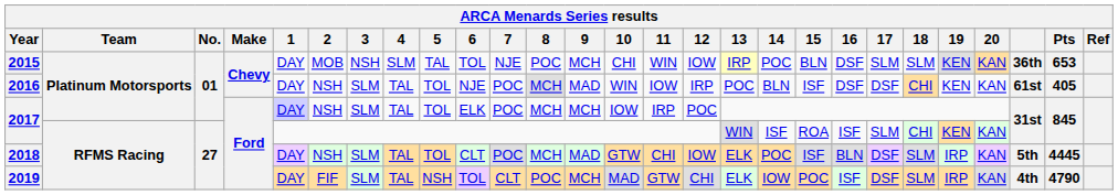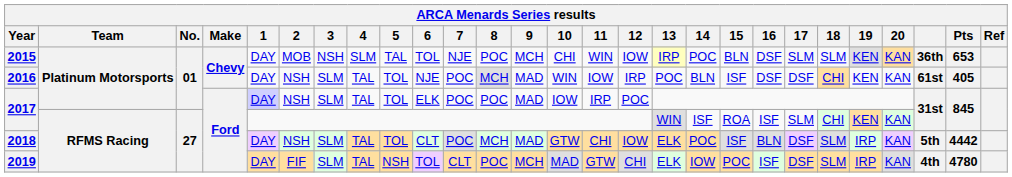 <table class="wikitable" style="text-align:center; font-size:75%">
 <tr>
 <th colspan=27><a href='#'>ARCA Menards Series</a> results</th>
 </tr>
 <tr>
 <th>Year</th>
 <th>Team</th>
 <th>No.</th>
 <th>Make</th>
 <th>1</th>
 <th>2</th>
 <th>3</th>
 <th>4</th>
 <th>5</th>
 <th>6</th>
 <th>7</th>
 <th>8</th>
 <th>9</th>
 <th>10</th>
 <th>11</th>
 <th>12</th>
 <th>13</th>
 <th>14</th>
 <th>15</th>
 <th>16</th>
 <th>17</th>
 <th>18</th>
 <th>19</th>
 <th>20</th>
 <th></th>
 <th>Pts</th>
 <th>Ref</th>
 </tr>
 <tr>
 <th><a href='#'>2015</a></th>
 <th rowspan=3>Platinum Motorsports</th>
 <th rowspan=3>01</th>
 <th rowspan=2><a href='#'>Chevy</a></th>
 <td><a href='#'>DAY</a></td>
 <td><a href='#'>MOB</a></td>
 <td><a href='#'>NSH</a></td>
 <td><a href='#'>SLM</a></td>
 <td><a href='#'>TAL</a></td>
 <td><a href='#'>TOL</a></td>
 <td><a href='#'>NJE</a></td>
 <td><a href='#'>POC</a></td>
 <td><a href='#'>MCH</a></td>
 <td><a href='#'>CHI</a></td>
 <td><a href='#'>WIN</a></td>
 <td><a href='#'>IOW</a></td>
 <td style="background:#FFFFBF;"><a href='#'>IRP</a><br></td>
 <td><a href='#'>POC</a></td>
 <td><a href='#'>BLN</a></td>
 <td><a href='#'>DSF</a></td>
 <td><a href='#'>SLM</a></td>
 <td><a href='#'>SLM</a></td>
 <td style="background:#DFDFDF;"><a href='#'>KEN</a><br></td>
 <td style="background:#FFDF9F;"><a href='#'>KAN</a><br></td>
 <th>36th</th>
 <th>653</th>
 <th></th>
 </tr>
 <tr>
 <th><a href='#'>2016</a></th>
 <td><a href='#'>DAY</a></td>
 <td><a href='#'>NSH</a></td>
 <td><a href='#'>SLM</a></td>
 <td><a href='#'>TAL</a></td>
 <td><a href='#'>TOL</a></td>
 <td><a href='#'>NJE</a></td>
 <td><a href='#'>POC</a></td>
 <td style="background:#DFDFDF;"><a href='#'>MCH</a><br></td>
 <td><a href='#'>MAD</a></td>
 <td><a href='#'>WIN</a></td>
 <td><a href='#'>IOW</a></td>
 <td><a href='#'>IRP</a></td>
 <td><a href='#'>POC</a></td>
 <td><a href='#'>BLN</a></td>
 <td><a href='#'>ISF</a></td>
 <td><a href='#'>DSF</a></td>
 <td><a href='#'>DSF</a></td>
 <td style="background:#FFDF9F;"><a href='#'>CHI</a><br></td>
 <td><a href='#'>KEN</a></td>
 <td><a href='#'>KAN</a></td>
 <th>61st</th>
 <th>405</th>
 <th></th>
 </tr>
 <tr>
 <th rowspan=2><a href='#'>2017</a></th>
 <th rowspan=4><a href='#'>Ford</a></th>
 <td style="background:#CFCFFF;"><a href='#'>DAY</a><br></td>
 <td><a href='#'>NSH</a></td>
 <td><a href='#'>SLM</a></td>
 <td><a href='#'>TAL</a></td>
 <td><a href='#'>TOL</a></td>
 <td><a href='#'>ELK</a></td>
 <td><a href='#'>POC</a></td>
-<td><a href='#'>MCH</a></td>
-<td><a href='#'>MCH</a></td>
+<td><a href='#'>POC</a></td>
+<td><a href='#'>MAD</a></td>
 <td><a href='#'>IOW</a></td>
 <td><a href='#'>IRP</a></td>
 <td><a href='#'>POC</a></td>
 <td colspan=8></td>
 <th rowspan=2>31st</th>
 <th rowspan=2>845</th>
 <th rowspan=2></th>
 </tr>
 <tr>
 <th rowspan=3>RFMS Racing</th>
 <th rowspan=3>27</th>
 <td colspan=12></td>
 <td style="background:#DFDFDF;"><a href='#'>WIN</a><br></td>
 <td><a href='#'>ISF</a></td>
 <td><a href='#'>ROA</a></td>
 <td><a href='#'>ISF</a></td>
 <td><a href='#'>SLM</a></td>
 <td style="background:#DFFFDF;"><a href='#'>CHI</a><br></td>
 <td style="background:#FFDF9F;"><a href='#'>KEN</a><br></td>
 <td style="background:#DFFFDF;"><a href='#'>KAN</a><br></td>
 </tr>
 <tr>
 <th><a href='#'>2018</a></th>
 <td style="background:#EFCFFF;"><a href='#'>DAY</a><br></td>
 <td style="background:#DFFFDF;"><a href='#'>NSH</a><br></td>
 <td style="background:#DFFFDF;"><a href='#'>SLM</a><br></td>
 <td style="background:#FFDF9F;"><a href='#'>TAL</a><br></td>
 <td style="background:#FFDF9F;"><a href='#'>TOL</a><br></td>
 <td style="background:#DFFFDF;"><a href='#'>CLT</a><br></td>
 <td style="background:#DFDFDF;"><a href='#'>POC</a><br></td>
 <td style="background:#DFFFDF;"><a href='#'>MCH</a><br></td>
 <td style="background:#DFFFDF;"><a href='#'>MAD</a><br></td>
 <td style="background:#FFDF9F;"><a href='#'>GTW</a><br></td>
 <td style="background:#FFDF9F;"><a href='#'>CHI</a><br></td>
 <td style="background:#FFDF9F;"><a href='#'>IOW</a><br></td>
 <td style="background:#FFDF9F;"><a href='#'>ELK</a><br></td>
 <td style="background:#FFDF9F;"><a href='#'>POC</a><br></td>
 <td style="background:#DFDFDF;"><a href='#'>ISF</a><br></td>
 <td style="background:#DFDFDF;"><a href='#'>BLN</a><br></td>
 <td style="background:#EFCFFF;"><a href='#'>DSF</a><br></td>
 <td style="background:#DFDFDF;"><a href='#'>SLM</a><br></td>
 <td style="background:#DFFFDF;"><a href='#'>IRP</a><br></td>
 <td style="background:#EFCFFF;"><a href='#'>KAN</a><br></td>
 <th>5th</th>
-<th>4445</th>
+<th>4442</th>
 <th></th>
 </tr>
 <tr>
 <th><a href='#'>2019</a></th>
 <td style="background:#FFDF9F;"><a href='#'>DAY</a><br></td>
 <td style="background:#FFDF9F;"><a href='#'>FIF</a><br></td>
 <td style="background:#DFFFDF;"><a href='#'>SLM</a><br></td>
 <td style="background:#FFDF9F;"><a href='#'>TAL</a><br></td>
 <td style="background:#FFDF9F;"><a href='#'>NSH</a><br></td>
 <td style="background:#EFCFFF;"><a href='#'>TOL</a><br></td>
 <td style="background:#FFDF9F;"><a href='#'>CLT</a><br></td>
 <td style="background:#FFDF9F;"><a href='#'>POC</a><br></td>
 <td style="background:#FFDF9F;"><a href='#'>MCH</a><br></td>
 <td style="background:#DFDFDF;"><a href='#'>MAD</a><br></td>
 <td style="background:#FFDF9F;"><a href='#'>GTW</a><br></td>
 <td style="background:#DFDFDF;"><a href='#'>CHI</a><br></td>
 <td style="background:#DFFFDF;"><a href='#'>ELK</a><br></td>
 <td style="background:#FFDF9F;"><a href='#'>IOW</a><br></td>
 <td style="background:#FFDF9F;"><a href='#'>POC</a><br></td>
 <td style="background:#DFFFDF;"><a href='#'>ISF</a><br></td>
 <td style="background:#FFDF9F;"><a href='#'>DSF</a><br></td>
 <td style="background:#FFDF9F;"><a href='#'>SLM</a><br></td>
 <td style="background:#FFDF9F;"><a href='#'>IRP</a><br></td>
 <td style="background:#DFDFDF;"><a href='#'>KAN</a><br></td>
 <th>4th</th>
-<th>4790</th>
+<th>4780</th>
 <th></th>
 </tr>
 </table>
